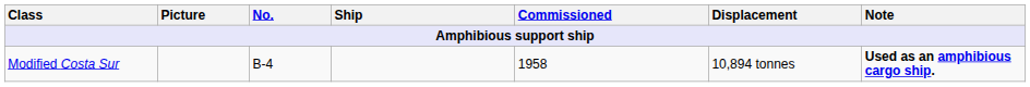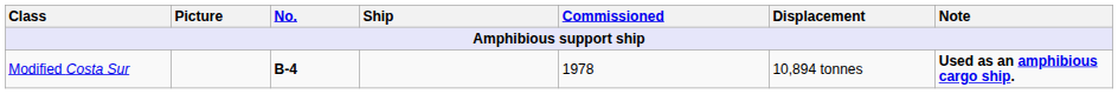 <table class="wikitable">
 <tr>
 <th style="text-align:left; width:15%;">Class</th>
 <th style="text-align:left; width:9%;">Picture</th>
 <th style="text-align:left; width:8%;"><a href='#'>No.</a></th>
 <th style="text-align:left; width:18%;">Ship</th>
 <th style="text-align:left; width:19%;"><a href='#'>Commissioned</a></th>
 <th style="text-align:left; width:15%;">Displacement</th>
 <th style="text-align:left; width:20%;">Note</th>
 </tr>
 <tr>
 <th colspan="7" style="background: lavender;">Amphibious support ship</th>
 </tr>
 <tr>
 <td> <a href='#'>Modified <em>Costa Sur</em></a></td>
 <td></td>
-<td>B-4</td>
+<td><strong>B-4</strong></td>
 <td></td>
-<td>1958</td>
+<td>1978</td>
 <td>10,894 tonnes</td>
 <td><strong>Used as an <a href='#'>amphibious cargo ship</a>.</strong></td>
 </tr>
 </table>
